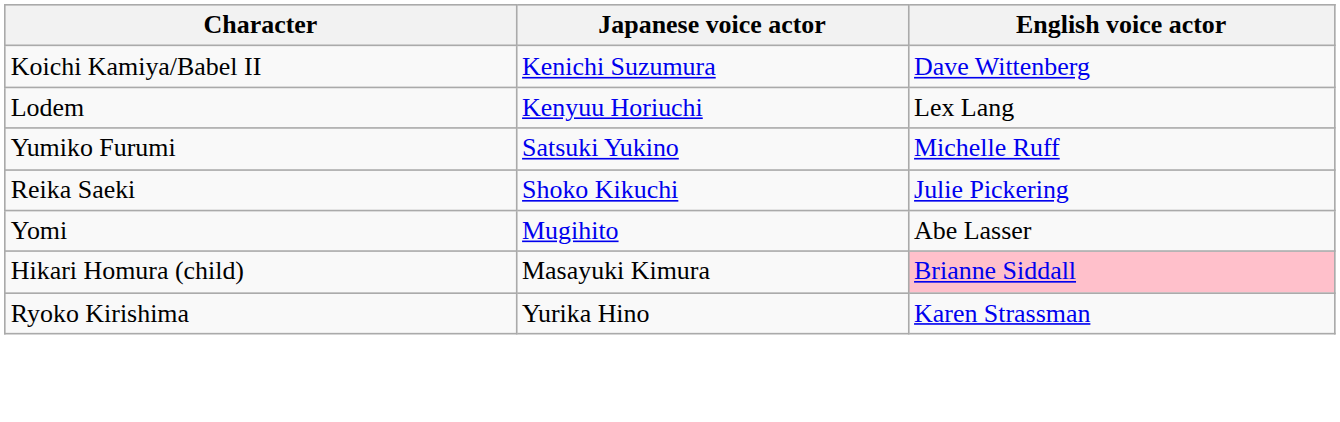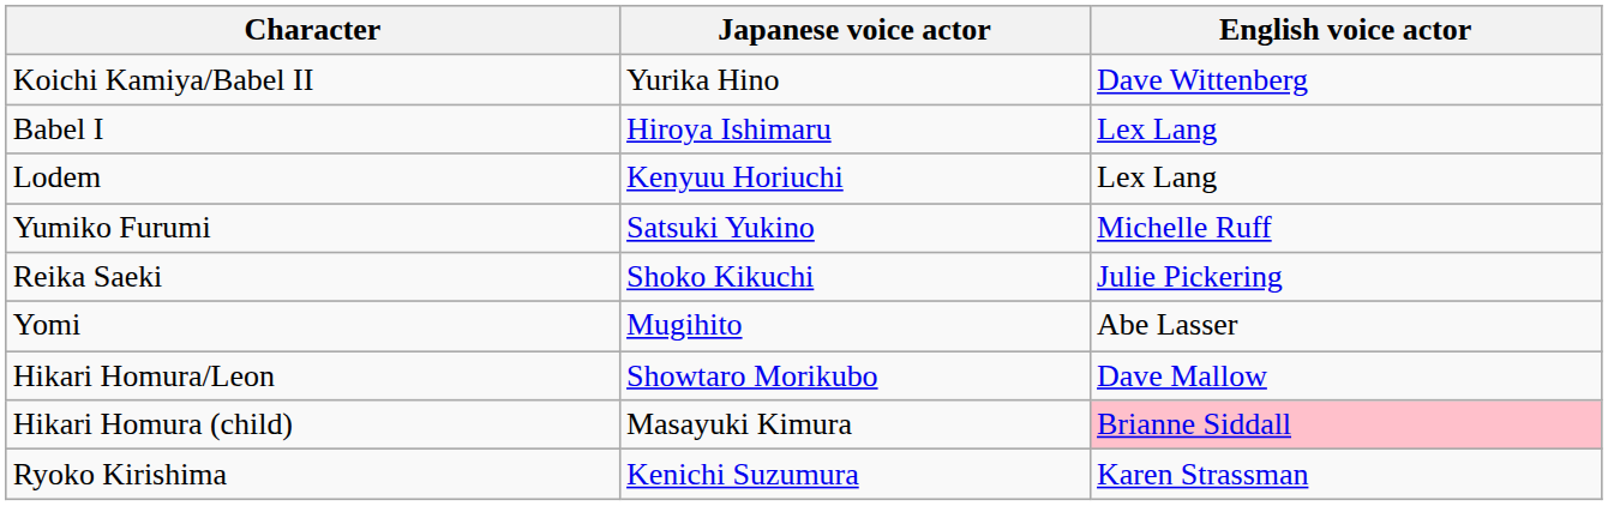 <table class="wikitable" | style="width:65%;">
 <tr>
 <th width=30%>Character</th>
 <th width=23%>Japanese voice actor</th>
 <th width=25%>English voice actor</th>
 </tr>
 <tr>
 <td>Koichi Kamiya/Babel II</td>
-<td><a href='#'>Kenichi Suzumura</a></td>
+<td>Yurika Hino</td>
 <td><a href='#'>Dave Wittenberg</a></td>
+</tr>
+<tr>
+<td>Babel I</td>
+<td><a href='#'>Hiroya Ishimaru</a></td>
+<td><a href='#'>Lex Lang</a></td>
 </tr>
 <tr>
 <td>Lodem</td>
 <td><a href='#'>Kenyuu Horiuchi</a></td>
 <td>Lex Lang</td>
 </tr>
 <tr>
 <td>Yumiko Furumi</td>
 <td><a href='#'>Satsuki Yukino</a></td>
 <td><a href='#'>Michelle Ruff</a></td>
 </tr>
 <tr>
 <td>Reika Saeki</td>
 <td><a href='#'>Shoko Kikuchi</a></td>
 <td><a href='#'>Julie Pickering</a></td>
 </tr>
 <tr>
 <td>Yomi</td>
 <td><a href='#'>Mugihito</a></td>
 <td>Abe Lasser</td>
 </tr>
 <tr>
+<td>Hikari Homura/Leon</td>
+<td><a href='#'>Showtaro Morikubo</a></td>
+<td><a href='#'>Dave Mallow</a></td>
+</tr>
+<tr>
 <td>Hikari Homura (child)</td>
 <td>Masayuki Kimura</td>
 <td style="background: pink;"><a href='#'>Brianne Siddall</a></td>
 </tr>
 <tr>
 <td>Ryoko Kirishima</td>
-<td>Yurika Hino</td>
+<td><a href='#'>Kenichi Suzumura</a></td>
 <td><a href='#'>Karen Strassman</a></td>
 </tr>
 </table>
